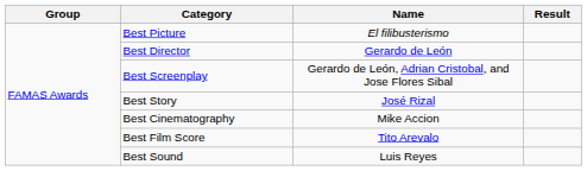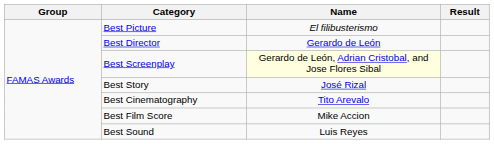 <table | width="90%" class="wikitable sortable">
 <tr>
 <th width="20%">Group</th>
 <th width="30%">Category</th>
 <th width="40%">Name</th>
 <th width="10%">Result</th>
 </tr>
 <tr>
 <td rowspan="7" align="left"><a href='#'>FAMAS Awards</a></td>
 <td><a href='#'>Best Picture</a></td>
 <td align="center"><em>El filibusterismo</em></td>
 <td></td>
 </tr>
 <tr>
 <td><a href='#'>Best Director</a></td>
 <td align="center"><a href='#'>Gerardo de León</a></td>
 <td></td>
 </tr>
 <tr>
 <td><a href='#'>Best Screenplay</a></td>
-<td align="center">Gerardo de León, <a href='#'>Adrian Cristobal</a>, and Jose Flores Sibal</td>
+<td align="center" style="background: lightyellow;">Gerardo de León, <a href='#'>Adrian Cristobal</a>, and Jose Flores Sibal</td>
 <td></td>
 </tr>
 <tr>
 <td>Best Story</td>
 <td align="center"><a href='#'>José Rizal</a></td>
 <td></td>
 </tr>
 <tr>
 <td>Best Cinematography</td>
-<td align="center">Mike Accion</td>
+<td align="center"><a href='#'>Tito Arevalo</a></td>
 <td></td>
 </tr>
 <tr>
 <td>Best Film Score</td>
-<td align="center"><a href='#'>Tito Arevalo</a></td>
+<td align="center">Mike Accion</td>
 <td></td>
 </tr>
 <tr>
 <td>Best Sound</td>
 <td align="center">Luis Reyes</td>
 <td></td>
 </tr>
 </table>
